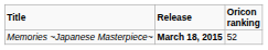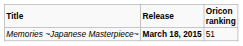 <table class="wikitable" style=font-size:small>
 <tr>
 <td><strong>Title</strong></td>
 <td><strong>Release</strong></td>
 <td><strong>Oricon<br>ranking</strong></td>
 </tr>
 <tr>
 <td><em>Memories ~Japanese Masterpiece~</em></td>
 <td><strong>March 18, 2015</strong></td>
-<td>52</td>
+<td>51</td>
 </tr>
 </table>
